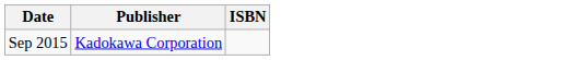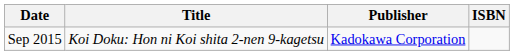 <table class="wikitable">
 <tr>
 <th>Date</th>
+<th>Title</th>
 <th>Publisher</th>
 <th>ISBN</th>
 </tr>
 <tr>
 <td>Sep 2015</td>
+<td><em>Koi Doku: Hon ni Koi shita 2-nen 9-kagetsu</em></td>
 <td><a href='#'>Kadokawa Corporation</a></td>
 <td></td>
 </tr>
 </table>
